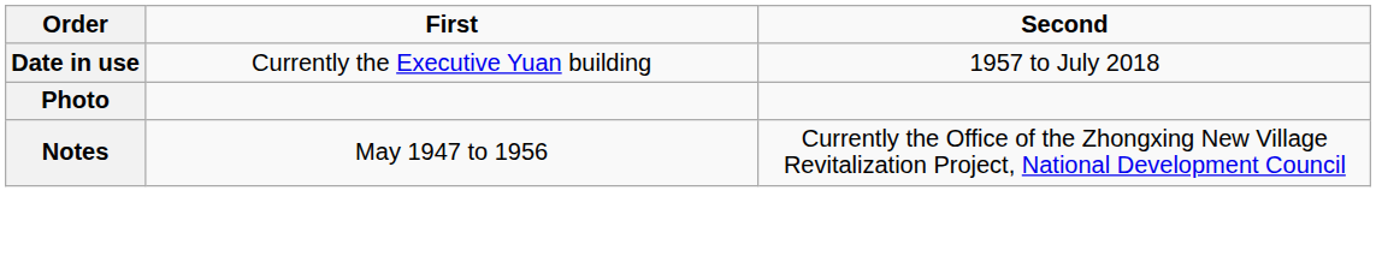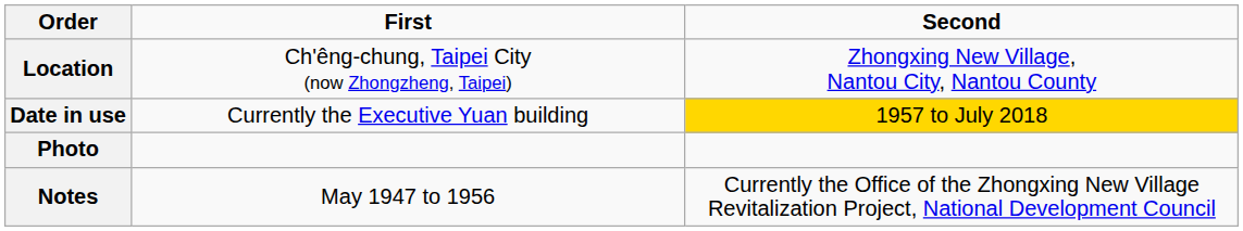 <table class=wikitable style="text-align:center;">
 <tr>
 <th>Order</th>
 <td width=400><strong>First</strong></td>
 <td width=400><strong>Second</strong></td>
 </tr>
 <tr>
+<th>Location</th>
+<td>Ch'êng-chung, <a href='#'>Taipei</a> City<br><small>(now <a href='#'>Zhongzheng</a>, <a href='#'>Taipei</a>)</small></td>
+<td><a href='#'>Zhongxing New Village</a>,<br><a href='#'>Nantou City</a>, <a href='#'>Nantou County</a></td>
+</tr>
+<tr>
 <th>Date in use</th>
 <td>Currently the <a href='#'>Executive Yuan</a> building</td>
-<td>1957 to July 2018</td>
+<td style="background: gold;">1957 to July 2018</td>
 </tr>
 <tr>
 <th>Photo</th>
 <td></td>
 <td></td>
 </tr>
 <tr>
 <th>Notes</th>
 <td>May 1947 to 1956</td>
 <td>Currently the Office of the Zhongxing New Village Revitalization Project, <a href='#'>National Development Council</a></td>
 </tr>
 </table>
